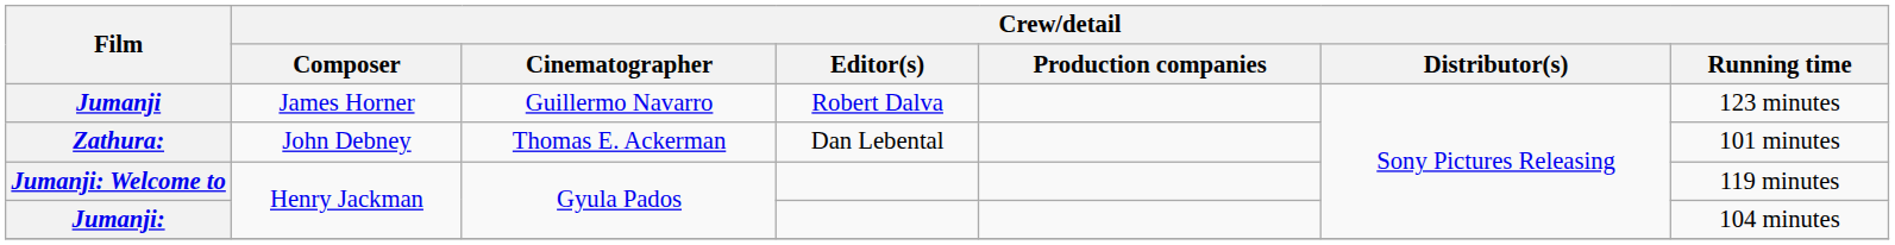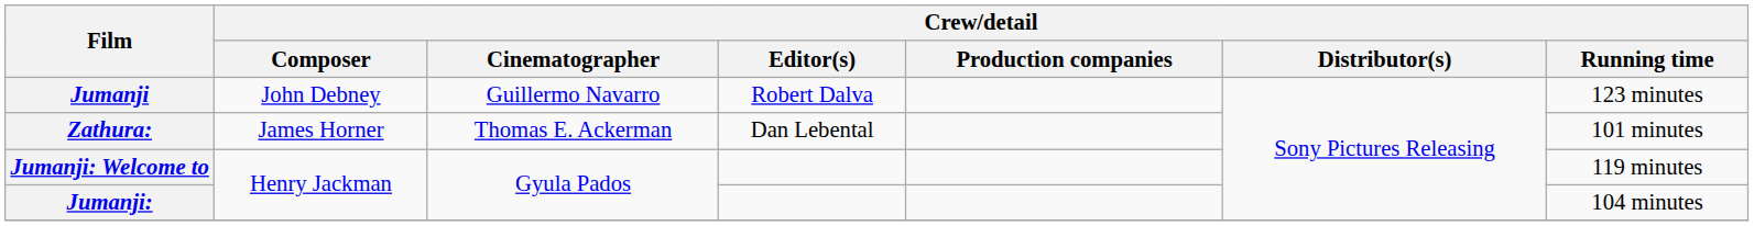 <table class="wikitable sortable" style="text-align:center;">
 <tr>
 <th rowspan="2" width="12%">Film</th>
 <th colspan="7">Crew/detail</th>
 </tr>
 <tr>
 <th>Composer</th>
 <th>Cinematographer</th>
 <th>Editor(s)</th>
 <th>Production companies</th>
 <th>Distributor(s)</th>
 <th>Running time</th>
 </tr>
 <tr>
 <th><em><a href='#'>Jumanji</a></em></th>
-<td><a href='#'>James Horner</a></td>
+<td><a href='#'>John Debney</a></td>
 <td><a href='#'>Guillermo Navarro</a></td>
 <td><a href='#'>Robert Dalva</a></td>
 <td></td>
 <td rowspan="4"><a href='#'>Sony Pictures Releasing</a></td>
 <td>123 minutes</td>
 </tr>
 <tr>
 <th><em><a href='#'>Zathura: </a></em></th>
-<td><a href='#'>John Debney</a></td>
+<td><a href='#'>James Horner</a></td>
 <td><a href='#'>Thomas E. Ackerman</a></td>
 <td>Dan Lebental</td>
 <td></td>
 <td>101 minutes</td>
 </tr>
 <tr>
 <th><em><a href='#'>Jumanji: Welcome to </a></em></th>
 <td rowspan="2"><a href='#'>Henry Jackman</a></td>
 <td rowspan="2"><a href='#'>Gyula Pados</a></td>
 <td></td>
 <td></td>
 <td>119 minutes</td>
 </tr>
 <tr>
 <th><em><a href='#'>Jumanji: </a></em></th>
 <td></td>
 <td></td>
 <td>104 minutes</td>
 </tr>
 <tr>
 </tr>
 </table>
